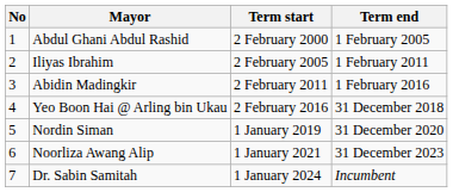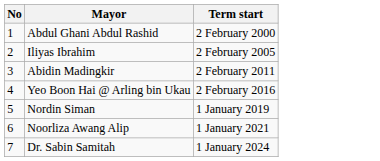 <table class="wikitable">
 <tr>
 <th>No</th>
 <th>Mayor</th>
 <th>Term start</th>
-<th>Term end</th>
 </tr>
 <tr>
 <td>1</td>
 <td>Abdul Ghani Abdul Rashid</td>
 <td>2 February 2000</td>
-<td>1 February 2005</td>
 </tr>
 <tr>
 <td>2</td>
 <td>Iliyas Ibrahim</td>
 <td>2 February 2005</td>
-<td>1 February 2011</td>
 </tr>
 <tr>
 <td>3</td>
 <td>Abidin Madingkir</td>
 <td>2 February 2011</td>
-<td>1 February 2016</td>
 </tr>
 <tr>
 <td>4</td>
 <td>Yeo Boon Hai @ Arling bin Ukau</td>
 <td>2 February 2016</td>
-<td>31 December 2018</td>
 </tr>
 <tr>
 <td>5</td>
 <td>Nordin Siman</td>
 <td>1 January 2019</td>
-<td>31 December 2020</td>
 </tr>
 <tr>
 <td>6</td>
 <td>Noorliza Awang Alip</td>
 <td>1 January 2021</td>
-<td>31 December 2023</td>
 </tr>
 <tr>
 <td>7</td>
 <td>Dr. Sabin Samitah</td>
 <td>1 January 2024</td>
-<td><em>Incumbent</em></td>
 </tr>
 </table>
